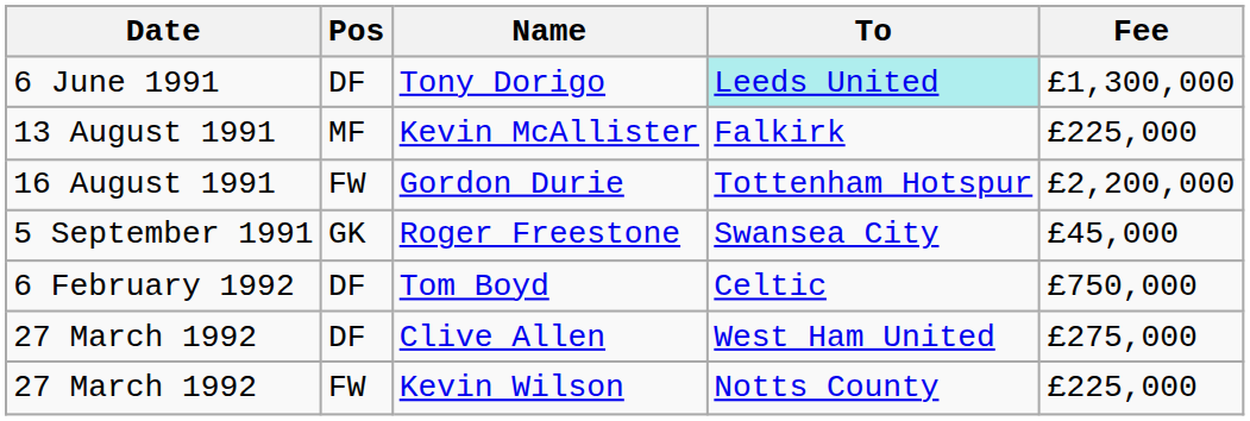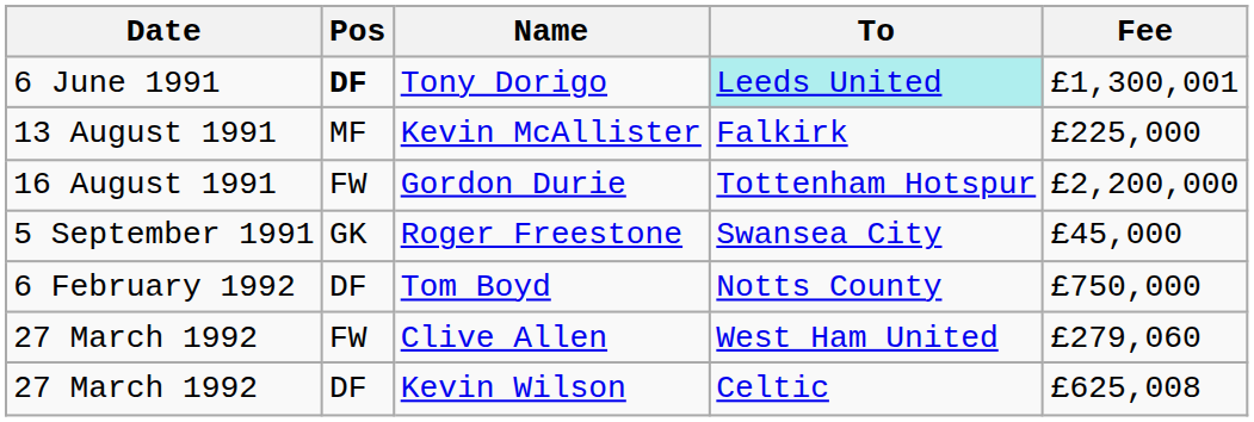 <table class="wikitable">
 <tr>
 <th>Date</th>
 <th>Pos</th>
 <th>Name</th>
 <th>To</th>
 <th>Fee</th>
 </tr>
 <tr>
 <td>6 June 1991</td>
-<td>DF</td>
+<td><strong>DF</strong></td>
 <td><a href='#'>Tony Dorigo</a></td>
 <td style="background: paleturquoise;"><a href='#'>Leeds United</a></td>
-<td>£1,300,000</td>
+<td>£1,300,001</td>
 </tr>
 <tr>
 <td>13 August 1991</td>
 <td>MF</td>
 <td><a href='#'>Kevin McAllister</a></td>
 <td><a href='#'>Falkirk</a></td>
 <td>£225,000</td>
 </tr>
 <tr>
 <td>16 August 1991</td>
 <td>FW</td>
 <td><a href='#'>Gordon Durie</a></td>
 <td><a href='#'>Tottenham Hotspur</a></td>
 <td>£2,200,000</td>
 </tr>
 <tr>
 <td>5 September 1991</td>
 <td>GK</td>
 <td><a href='#'>Roger Freestone</a></td>
 <td><a href='#'>Swansea City</a></td>
 <td>£45,000</td>
 </tr>
 <tr>
 <td>6 February 1992</td>
 <td>DF</td>
 <td><a href='#'>Tom Boyd</a></td>
-<td><a href='#'>Celtic</a></td>
+<td><a href='#'>Notts County</a></td>
 <td>£750,000</td>
 </tr>
 <tr>
 <td>27 March 1992</td>
-<td>DF</td>
+<td>FW</td>
 <td><a href='#'>Clive Allen</a></td>
 <td><a href='#'>West Ham United</a></td>
-<td>£275,000</td>
+<td>£279,060</td>
 </tr>
 <tr>
 <td>27 March 1992</td>
-<td>FW</td>
+<td>DF</td>
 <td><a href='#'>Kevin Wilson</a></td>
-<td><a href='#'>Notts County</a></td>
-<td>£225,000</td>
+<td><a href='#'>Celtic</a></td>
+<td>£625,008</td>
 </tr>
 </table>
